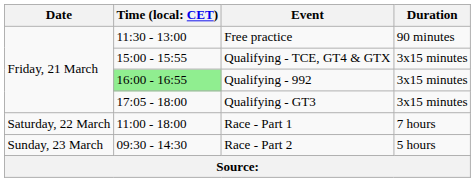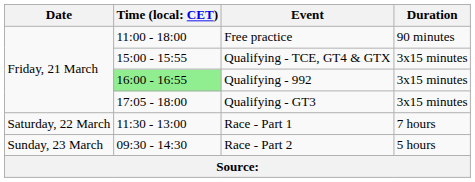 <table class="wikitable" style="font-size:90%;">
 <tr>
 <th>Date</th>
 <th>Time (local: <a href='#'>CET</a>)</th>
 <th>Event</th>
 <th>Duration</th>
 </tr>
 <tr>
 <td rowspan=4>Friday, 21 March</td>
-<td>11:30 - 13:00</td>
+<td>11:00 - 18:00</td>
 <td>Free practice</td>
 <td>90 minutes</td>
 </tr>
 <tr>
 <td>15:00 - 15:55</td>
 <td nowrap>Qualifying - TCE, GT4 & GTX</td>
 <td nowrap>3x15 minutes</td>
 </tr>
 <tr>
 <td style="background: lightgreen;">16:00 - 16:55</td>
 <td>Qualifying - 992</td>
 <td>3x15 minutes</td>
 </tr>
 <tr>
 <td>17:05 - 18:00</td>
 <td>Qualifying - GT3</td>
 <td>3x15 minutes</td>
 </tr>
 <tr>
 <td nowrap>Saturday, 22 March</td>
-<td>11:00 - 18:00</td>
+<td>11:30 - 13:00</td>
 <td>Race - Part 1</td>
 <td>7 hours</td>
 </tr>
 <tr>
 <td>Sunday, 23 March</td>
 <td nowrap>09:30 - 14:30</td>
 <td>Race - Part 2</td>
 <td>5 hours</td>
 </tr>
 <tr>
 <th colspan=4>Source:</th>
 </tr>
 </table>
